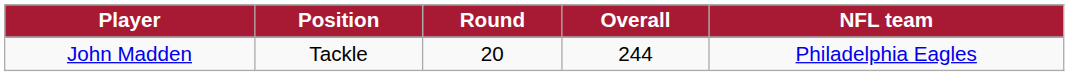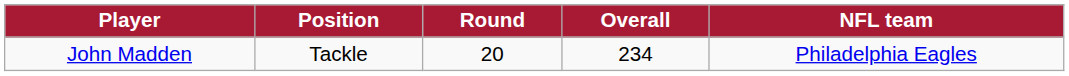 <table class="wikitable" width="65%">
 <tr align="center"  style="background:#A81933;color:#FFFFFF;">
 <td><strong>Player</strong></td>
 <td><strong>Position</strong></td>
 <td><strong>Round</strong></td>
 <td><strong>Overall</strong></td>
 <td><strong>NFL team</strong></td>
 </tr>
 <tr align="center" bgcolor="">
 <td><a href='#'>John Madden</a></td>
 <td>Tackle</td>
 <td>20</td>
-<td>244</td>
+<td>234</td>
 <td><a href='#'>Philadelphia Eagles</a></td>
 </tr>
 </table>
